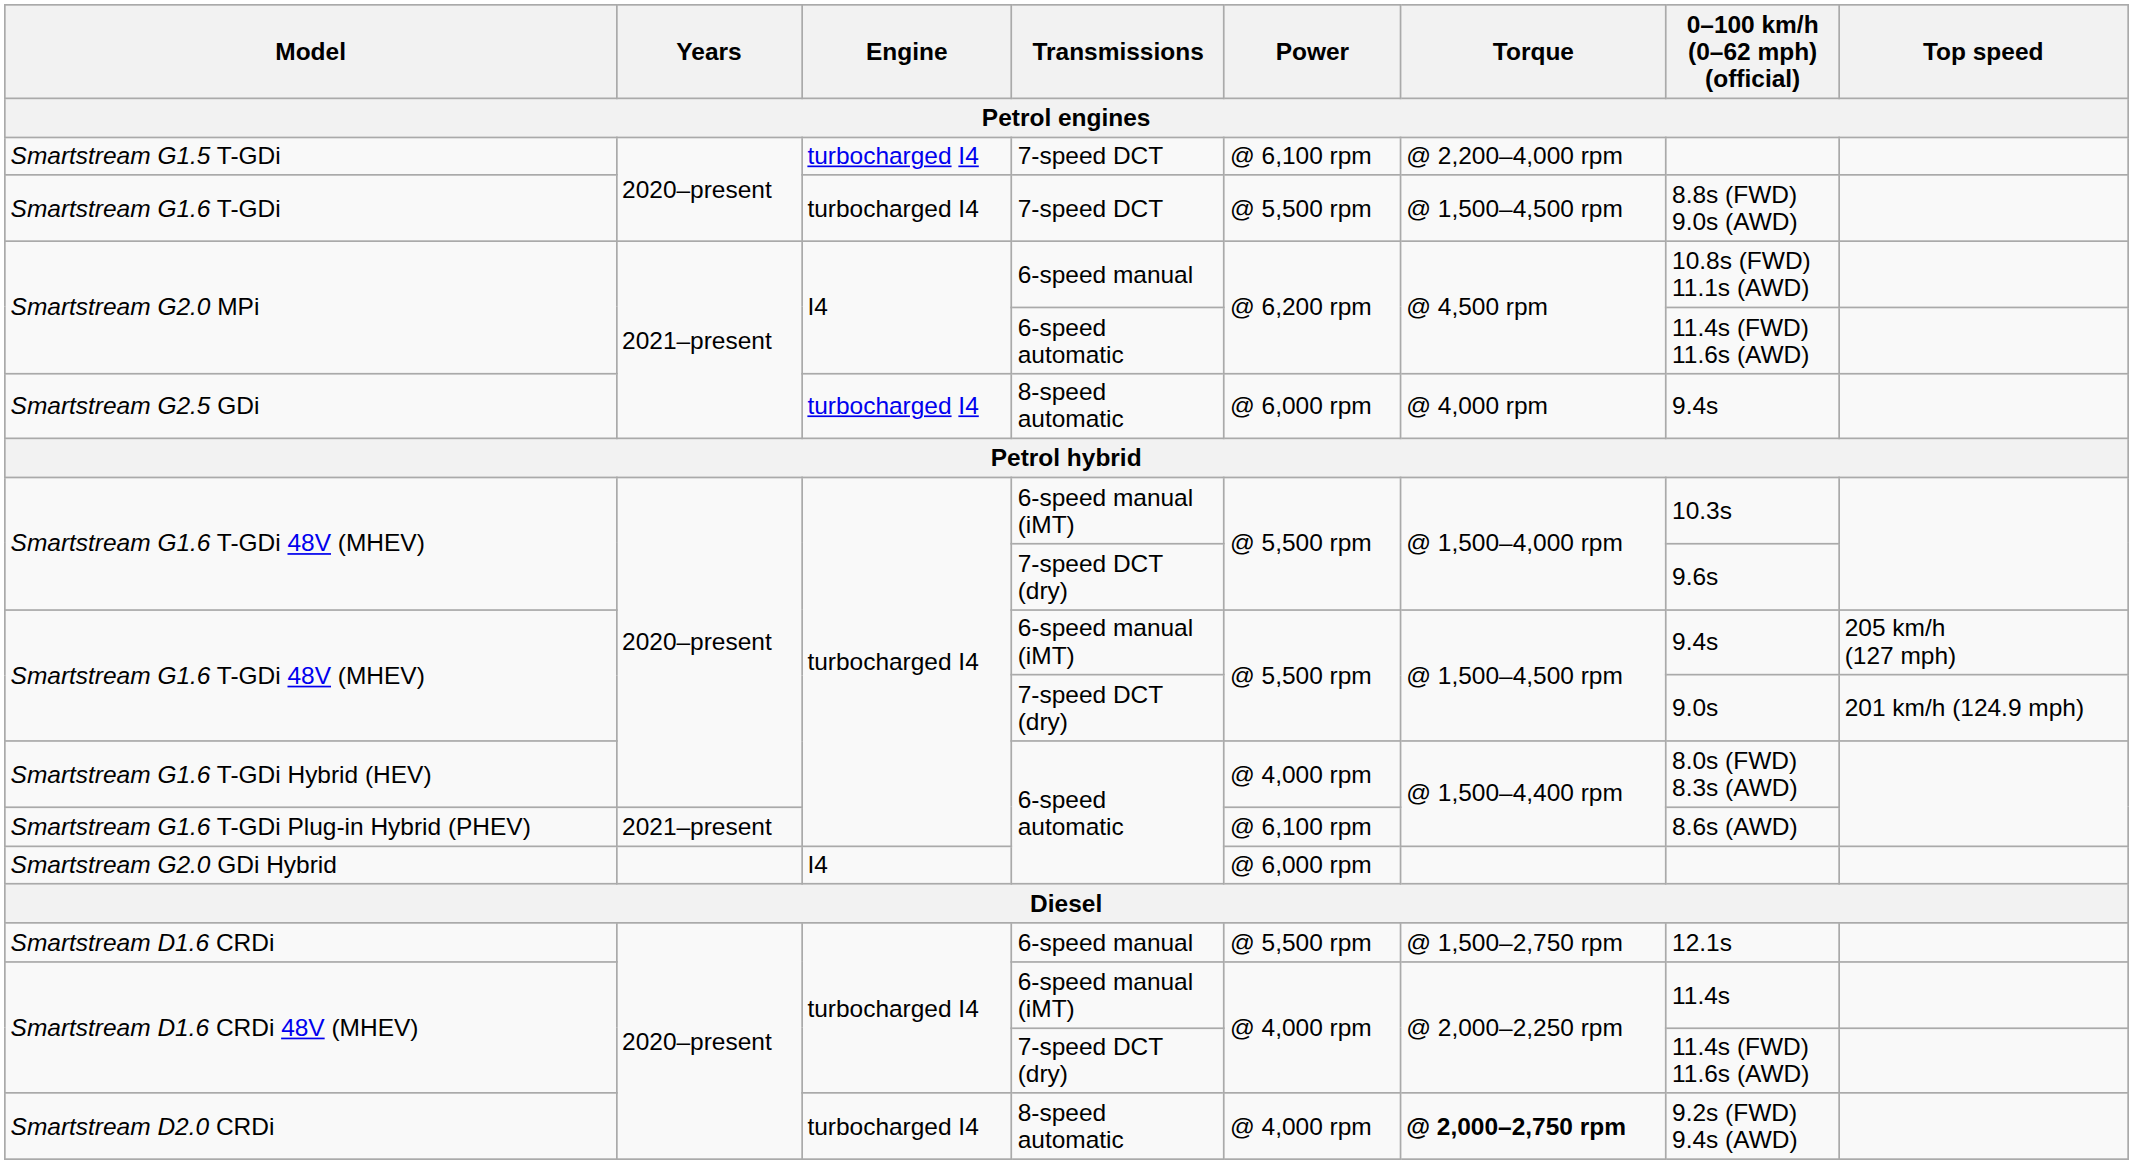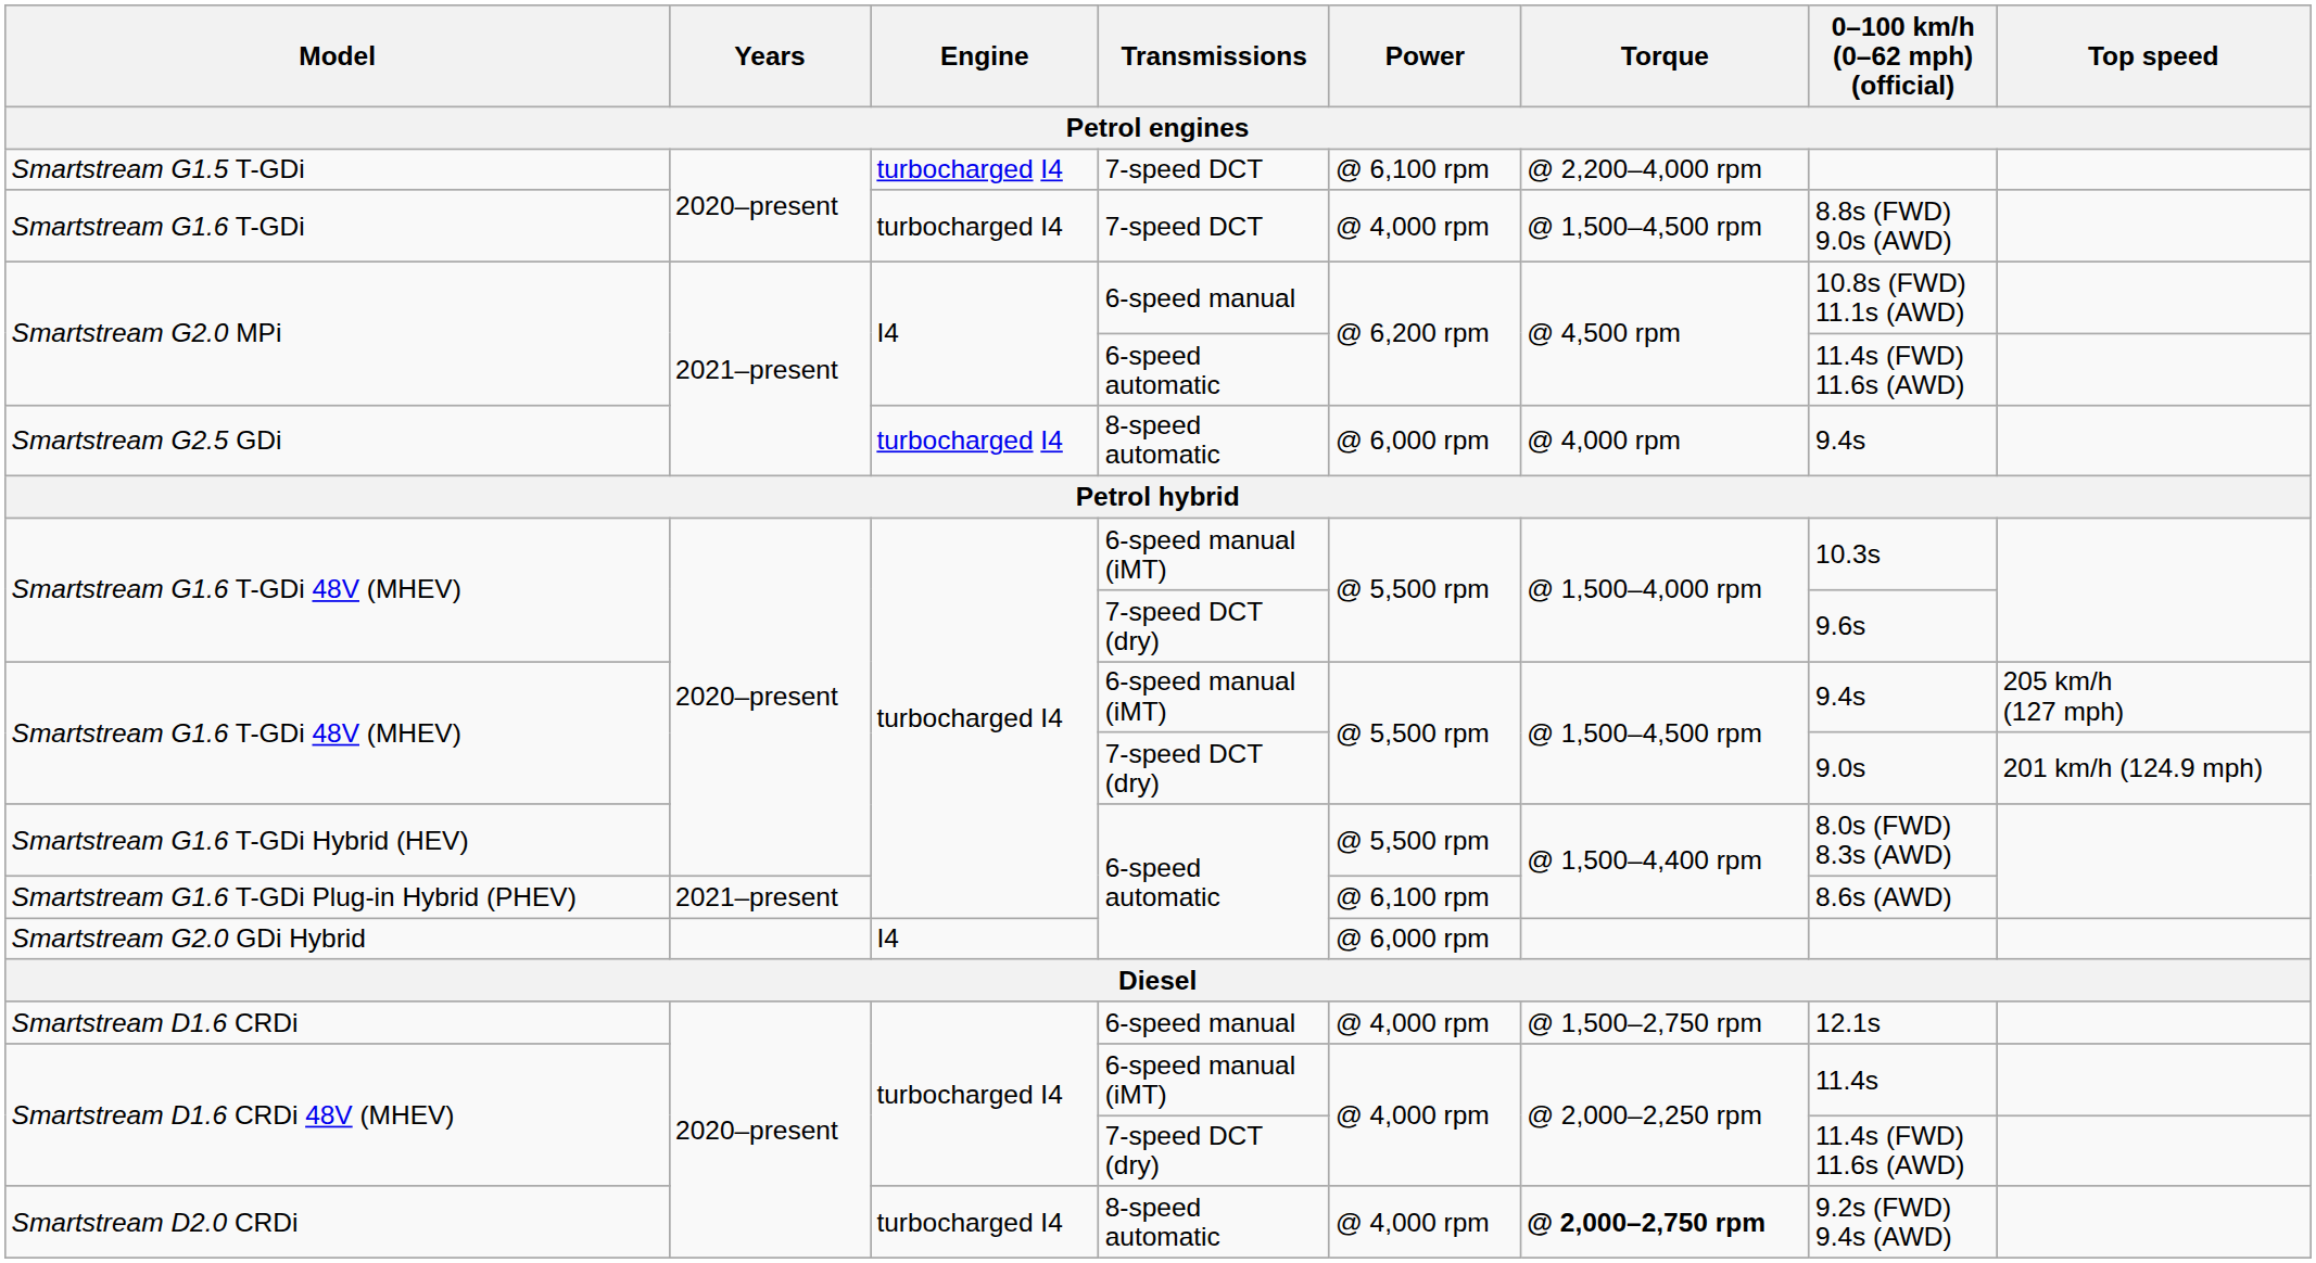 <table class="wikitable collapsible" style="text-align:left; font-size:90%;">
 <tr>
 <th>Model</th>
 <th>Years</th>
 <th>Engine</th>
 <th width="10%">Transmissions</th>
 <th>Power</th>
 <th>Torque</th>
 <th>0–100 km/h<br>(0–62 mph)<br>(official)</th>
 <th>Top speed</th>
 </tr>
 <tr>
 <th colspan="8">Petrol engines</th>
 </tr>
 <tr>
 <td><em>Smartstream G1.5</em> T-GDi</td>
 <td rowspan="2">2020–present</td>
 <td> <a href='#'>turbocharged</a> <a href='#'>I4</a></td>
 <td>7-speed DCT</td>
 <td> @ 6,100 rpm</td>
 <td> @ 2,200–4,000 rpm</td>
 <td></td>
 <td></td>
 </tr>
 <tr>
 <td><em>Smartstream G1.6</em> T-GDi</td>
 <td> turbocharged I4</td>
 <td>7-speed DCT</td>
-<td> @ 5,500 rpm</td>
+<td> @ 4,000 rpm</td>
 <td> @ 1,500–4,500 rpm</td>
 <td>8.8s (FWD)<br>9.0s (AWD)</td>
 <td></td>
 </tr>
 <tr>
 <td rowspan=2><em>Smartstream G2.0</em> MPi</td>
 <td rowspan=3>2021–present</td>
 <td rowspan=2> I4</td>
 <td>6-speed manual</td>
 <td rowspan=2> @ 6,200 rpm</td>
 <td rowspan=2> @ 4,500 rpm</td>
 <td>10.8s (FWD)<br>11.1s (AWD)</td>
 <td></td>
 </tr>
 <tr>
 <td>6-speed automatic</td>
 <td>11.4s (FWD)<br>11.6s (AWD)</td>
 <td></td>
 </tr>
 <tr>
 <td><em>Smartstream G2.5</em> GDi</td>
 <td> <a href='#'>turbocharged</a> <a href='#'>I4</a></td>
 <td>8-speed automatic</td>
 <td> @ 6,000 rpm</td>
 <td> @ 4,000 rpm</td>
 <td>9.4s</td>
 <td></td>
 </tr>
 <tr>
 <th colspan="8">Petrol hybrid</th>
 </tr>
 <tr>
 <td rowspan="2"><em>Smartstream G1.6</em> T-GDi <a href='#'>48V</a> (MHEV)</td>
 <td rowspan="5">2020–present</td>
 <td rowspan="6"> turbocharged I4</td>
 <td>6-speed manual (iMT)</td>
 <td rowspan="2"> @ 5,500 rpm</td>
 <td rowspan="2"> @ 1,500–4,000 rpm</td>
 <td>10.3s</td>
 <td rowspan="2"></td>
 </tr>
 <tr>
 <td>7-speed DCT (dry)</td>
 <td>9.6s</td>
 </tr>
 <tr>
 <td rowspan="2"><em>Smartstream G1.6</em> T-GDi <a href='#'>48V</a> (MHEV)</td>
 <td>6-speed manual (iMT)</td>
 <td rowspan="2"> @ 5,500 rpm</td>
 <td rowspan="2"> @ 1,500–4,500 rpm</td>
 <td>9.4s</td>
 <td>205 km/h<br>(127 mph)</td>
 </tr>
 <tr>
 <td>7-speed  DCT (dry)</td>
 <td>9.0s</td>
 <td>201 km/h (124.9 mph)</td>
 </tr>
 <tr>
 <td><em>Smartstream G1.6</em> T-GDi Hybrid (HEV)</td>
 <td rowspan="3">6-speed automatic</td>
-<td> @ 4,000 rpm</td>
+<td> @ 5,500 rpm</td>
 <td rowspan="2"> @ 1,500–4,400 rpm</td>
 <td>8.0s (FWD)<br> 8.3s (AWD)</td>
 <td rowspan="2"></td>
 </tr>
 <tr>
 <td><em>Smartstream G1.6</em> T-GDi Plug-in Hybrid (PHEV)</td>
 <td>2021–present</td>
 <td> @ 6,100 rpm</td>
 <td>8.6s (AWD)</td>
 </tr>
 <tr>
 <td><em>Smartstream G2.0</em> GDi Hybrid</td>
 <td></td>
 <td> I4</td>
 <td> @ 6,000 rpm</td>
 <td></td>
 <td></td>
 <td></td>
 </tr>
 <tr>
 <th colspan="8">Diesel</th>
 </tr>
 <tr>
 <td><em>Smartstream D1.6</em> CRDi</td>
 <td rowspan="4">2020–present</td>
 <td rowspan="3"> turbocharged I4</td>
 <td>6-speed manual</td>
-<td> @ 5,500 rpm</td>
+<td> @ 4,000 rpm</td>
 <td> @ 1,500–2,750 rpm</td>
 <td>12.1s</td>
 <td></td>
 </tr>
 <tr>
 <td rowspan="2"><em>Smartstream D1.6</em> CRDi <a href='#'>48V</a> (MHEV)</td>
 <td>6-speed manual (iMT)</td>
 <td rowspan="2"> @ 4,000 rpm</td>
 <td rowspan="2"> @ 2,000–2,250 rpm</td>
 <td>11.4s</td>
 <td></td>
 </tr>
 <tr>
 <td>7-speed DCT (dry)</td>
 <td>11.4s (FWD)<br> 11.6s (AWD)</td>
 <td></td>
 </tr>
 <tr>
 <td><em>Smartstream D2.0</em> CRDi</td>
 <td> turbocharged I4</td>
 <td>8-speed automatic</td>
 <td> @ 4,000 rpm</td>
 <td><strong> @ 2,000–2,750 rpm</strong></td>
 <td>9.2s (FWD)<br>9.4s (AWD)</td>
 <td></td>
 </tr>
 </table>
